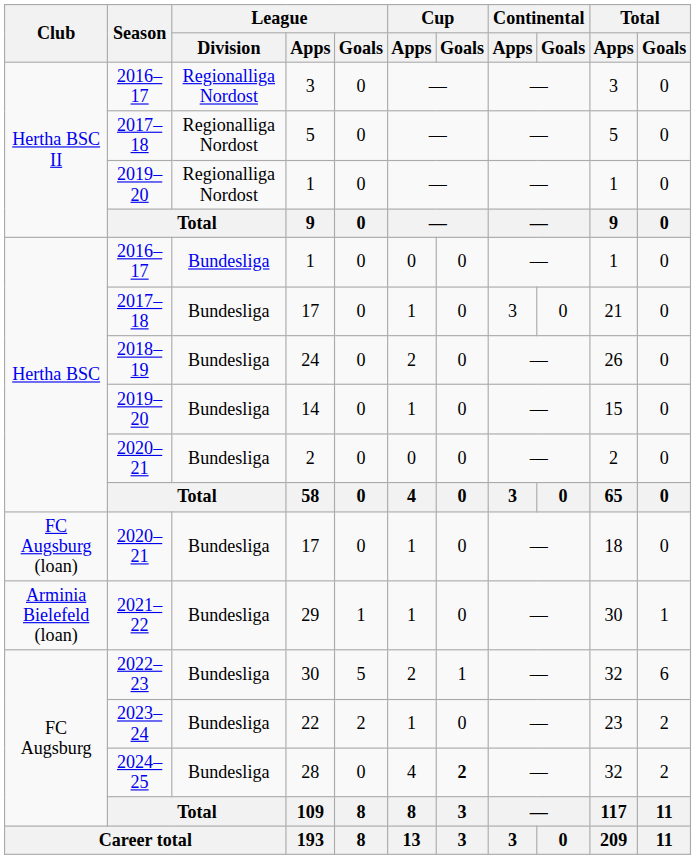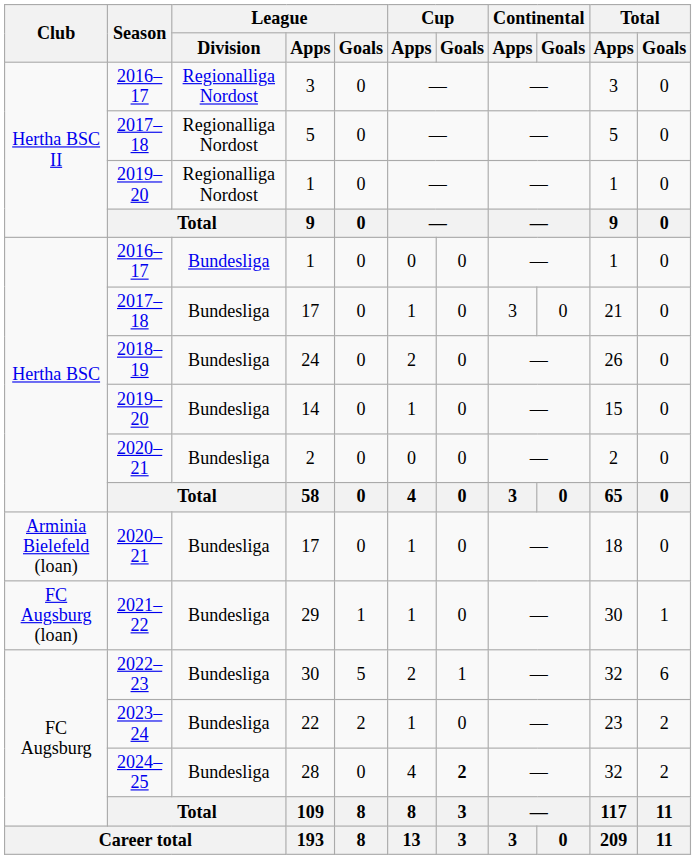 <table class="wikitable" style="text-align:center">
 <tr>
 <th rowspan="2">Club</th>
 <th rowspan="2">Season</th>
 <th colspan="3">League</th>
 <th colspan="2">Cup</th>
 <th colspan="2">Continental</th>
 <th colspan="2">Total</th>
 </tr>
 <tr>
 <th>Division</th>
 <th>Apps</th>
 <th>Goals</th>
 <th>Apps</th>
 <th>Goals</th>
 <th>Apps</th>
 <th>Goals</th>
 <th>Apps</th>
 <th>Goals</th>
 </tr>
 <tr>
 <td rowspan="4"><a href='#'>Hertha BSC II</a></td>
 <td><a href='#'>2016–17</a></td>
 <td><a href='#'>Regionalliga Nordost</a></td>
 <td>3</td>
 <td>0</td>
 <td colspan="2">—</td>
 <td colspan="2">—</td>
 <td>3</td>
 <td>0</td>
 </tr>
 <tr>
 <td><a href='#'>2017–18</a></td>
 <td>Regionalliga Nordost</td>
 <td>5</td>
 <td>0</td>
 <td colspan="2">—</td>
 <td colspan="2">—</td>
 <td>5</td>
 <td>0</td>
 </tr>
 <tr>
 <td><a href='#'>2019–20</a></td>
 <td>Regionalliga Nordost</td>
 <td>1</td>
 <td>0</td>
 <td colspan="2">—</td>
 <td colspan="2">—</td>
 <td>1</td>
 <td>0</td>
 </tr>
 <tr>
 <th colspan="2">Total</th>
 <th>9</th>
 <th>0</th>
 <th colspan="2">—</th>
 <th colspan="2">—</th>
 <th>9</th>
 <th>0</th>
 </tr>
 <tr>
 <td rowspan="6"><a href='#'>Hertha BSC</a></td>
 <td><a href='#'>2016–17</a></td>
 <td><a href='#'>Bundesliga</a></td>
 <td>1</td>
 <td>0</td>
 <td>0</td>
 <td>0</td>
 <td colspan="2">—</td>
 <td>1</td>
 <td>0</td>
 </tr>
 <tr>
 <td><a href='#'>2017–18</a></td>
 <td>Bundesliga</td>
 <td>17</td>
 <td>0</td>
 <td>1</td>
 <td>0</td>
 <td>3</td>
 <td>0</td>
 <td>21</td>
 <td>0</td>
 </tr>
 <tr>
 <td><a href='#'>2018–19</a></td>
 <td>Bundesliga</td>
 <td>24</td>
 <td>0</td>
 <td>2</td>
 <td>0</td>
 <td colspan="2">—</td>
 <td>26</td>
 <td>0</td>
 </tr>
 <tr>
 <td><a href='#'>2019–20</a></td>
 <td>Bundesliga</td>
 <td>14</td>
 <td>0</td>
 <td>1</td>
 <td>0</td>
 <td colspan="2">—</td>
 <td>15</td>
 <td>0</td>
 </tr>
 <tr>
 <td><a href='#'>2020–21</a></td>
 <td>Bundesliga</td>
 <td>2</td>
 <td>0</td>
 <td>0</td>
 <td>0</td>
 <td colspan="2">—</td>
 <td>2</td>
 <td>0</td>
 </tr>
 <tr>
 <th colspan="2">Total</th>
 <th>58</th>
 <th>0</th>
 <th>4</th>
 <th>0</th>
 <th>3</th>
 <th>0</th>
 <th>65</th>
 <th>0</th>
 </tr>
 <tr>
-<td><a href='#'>FC Augsburg</a> (loan)</td>
+<td><a href='#'>Arminia Bielefeld</a> (loan)</td>
 <td><a href='#'>2020–21</a></td>
 <td>Bundesliga</td>
 <td>17</td>
 <td>0</td>
 <td>1</td>
 <td>0</td>
 <td colspan="2">—</td>
 <td>18</td>
 <td>0</td>
 </tr>
 <tr>
-<td><a href='#'>Arminia Bielefeld</a> (loan)</td>
+<td><a href='#'>FC Augsburg</a> (loan)</td>
 <td><a href='#'>2021–22</a></td>
 <td>Bundesliga</td>
 <td>29</td>
 <td>1</td>
 <td>1</td>
 <td>0</td>
 <td colspan="2">—</td>
 <td>30</td>
 <td>1</td>
 </tr>
 <tr>
 <td rowspan="4">FC Augsburg</td>
 <td><a href='#'>2022–23</a></td>
 <td>Bundesliga</td>
 <td>30</td>
 <td>5</td>
 <td>2</td>
 <td>1</td>
 <td colspan="2">—</td>
 <td>32</td>
 <td>6</td>
 </tr>
 <tr>
 <td><a href='#'>2023–24</a></td>
 <td>Bundesliga</td>
 <td>22</td>
 <td>2</td>
 <td>1</td>
 <td>0</td>
 <td colspan="2">—</td>
 <td>23</td>
 <td>2</td>
 </tr>
 <tr>
 <td><a href='#'>2024–25</a></td>
 <td>Bundesliga</td>
 <td>28</td>
 <td>0</td>
 <td>4</td>
 <td><strong>2</strong></td>
 <td colspan="2">—</td>
 <td>32</td>
 <td>2</td>
 </tr>
 <tr>
 <th colspan="2">Total</th>
 <th>109</th>
 <th>8</th>
 <th>8</th>
 <th>3</th>
 <th colspan="2">—</th>
 <th>117</th>
 <th>11</th>
 </tr>
 <tr>
 <th colspan="3">Career total</th>
 <th>193</th>
 <th>8</th>
 <th>13</th>
 <th>3</th>
 <th>3</th>
 <th>0</th>
 <th>209</th>
 <th>11</th>
 </tr>
 </table>
